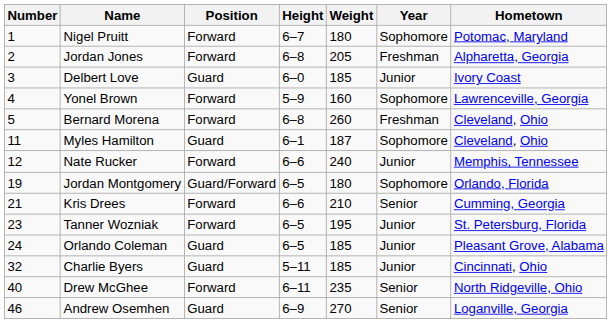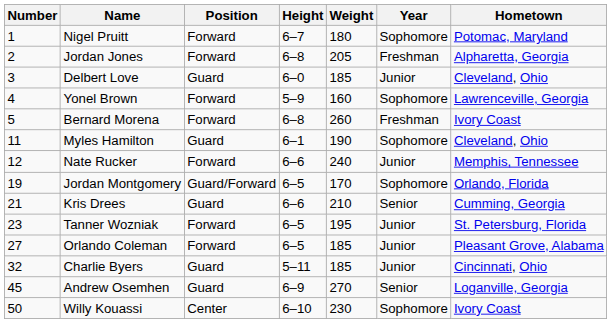 <table class="wikitable" style="font-size: 95%;">
 <tr>
 <th>Number</th>
 <th>Name</th>
 <th>Position</th>
 <th>Height</th>
 <th>Weight</th>
 <th>Year</th>
 <th>Hometown</th>
 </tr>
 <tr>
 <td>1</td>
 <td>Nigel Pruitt</td>
 <td>Forward</td>
 <td>6–7</td>
 <td>180</td>
 <td>Sophomore</td>
 <td><a href='#'>Potomac, Maryland</a></td>
 </tr>
 <tr>
 <td>2</td>
 <td>Jordan Jones</td>
 <td>Forward</td>
 <td>6–8</td>
 <td>205</td>
 <td>Freshman</td>
 <td><a href='#'>Alpharetta, Georgia</a></td>
 </tr>
 <tr>
 <td>3</td>
 <td>Delbert Love</td>
 <td>Guard</td>
 <td>6–0</td>
 <td>185</td>
 <td>Junior</td>
-<td><a href='#'>Ivory Coast</a></td>
+<td><a href='#'>Cleveland</a>, <a href='#'>Ohio</a></td>
 </tr>
 <tr>
 <td>4</td>
 <td>Yonel Brown</td>
 <td>Forward</td>
 <td>5–9</td>
 <td>160</td>
 <td>Sophomore</td>
 <td><a href='#'>Lawrenceville, Georgia</a></td>
 </tr>
 <tr>
 <td>5</td>
 <td>Bernard Morena</td>
 <td>Forward</td>
 <td>6–8</td>
 <td>260</td>
 <td>Freshman</td>
-<td><a href='#'>Cleveland</a>, <a href='#'>Ohio</a></td>
+<td><a href='#'>Ivory Coast</a></td>
 </tr>
 <tr>
 <td>11</td>
 <td>Myles Hamilton</td>
 <td>Guard</td>
 <td>6–1</td>
-<td>187</td>
+<td>190</td>
 <td>Sophomore</td>
 <td><a href='#'>Cleveland</a>, <a href='#'>Ohio</a></td>
 </tr>
 <tr>
 <td>12</td>
 <td>Nate Rucker</td>
 <td>Forward</td>
 <td>6–6</td>
 <td>240</td>
 <td>Junior</td>
 <td><a href='#'>Memphis, Tennessee</a></td>
 </tr>
 <tr>
 <td>19</td>
 <td>Jordan Montgomery</td>
 <td>Guard/Forward</td>
 <td>6–5</td>
-<td>180</td>
+<td>170</td>
 <td>Sophomore</td>
 <td><a href='#'>Orlando, Florida</a></td>
 </tr>
 <tr>
 <td>21</td>
 <td>Kris Drees</td>
-<td>Forward</td>
+<td>Guard</td>
 <td>6–6</td>
 <td>210</td>
 <td>Senior</td>
 <td><a href='#'>Cumming, Georgia</a></td>
 </tr>
 <tr>
 <td>23</td>
 <td>Tanner Wozniak</td>
 <td>Forward</td>
 <td>6–5</td>
 <td>195</td>
 <td>Junior</td>
 <td><a href='#'>St. Petersburg, Florida</a></td>
 </tr>
 <tr>
-<td>24</td>
+<td>27</td>
 <td>Orlando Coleman</td>
-<td>Guard</td>
+<td>Forward</td>
 <td>6–5</td>
 <td>185</td>
 <td>Junior</td>
 <td><a href='#'>Pleasant Grove, Alabama</a></td>
 </tr>
 <tr>
 <td>32</td>
 <td>Charlie Byers</td>
 <td>Guard</td>
 <td>5–11</td>
 <td>185</td>
 <td>Junior</td>
 <td><a href='#'>Cincinnati</a>, <a href='#'>Ohio</a></td>
 </tr>
 <tr>
-<td>40</td>
-<td>Drew McGhee</td>
-<td>Forward</td>
-<td>6–11</td>
-<td>235</td>
-<td>Senior</td>
-<td><a href='#'>North Ridgeville, Ohio</a></td>
-</tr>
-<tr>
-<td>46</td>
+<td>45</td>
 <td>Andrew Osemhen</td>
 <td>Guard</td>
 <td>6–9</td>
 <td>270</td>
 <td>Senior</td>
 <td><a href='#'>Loganville, Georgia</a></td>
 </tr>
+<tr>
+<td>50</td>
+<td>Willy Kouassi</td>
+<td>Center</td>
+<td>6–10</td>
+<td>230</td>
+<td>Sophomore</td>
+<td><a href='#'>Ivory Coast</a></td>
+</tr>
 </table>
